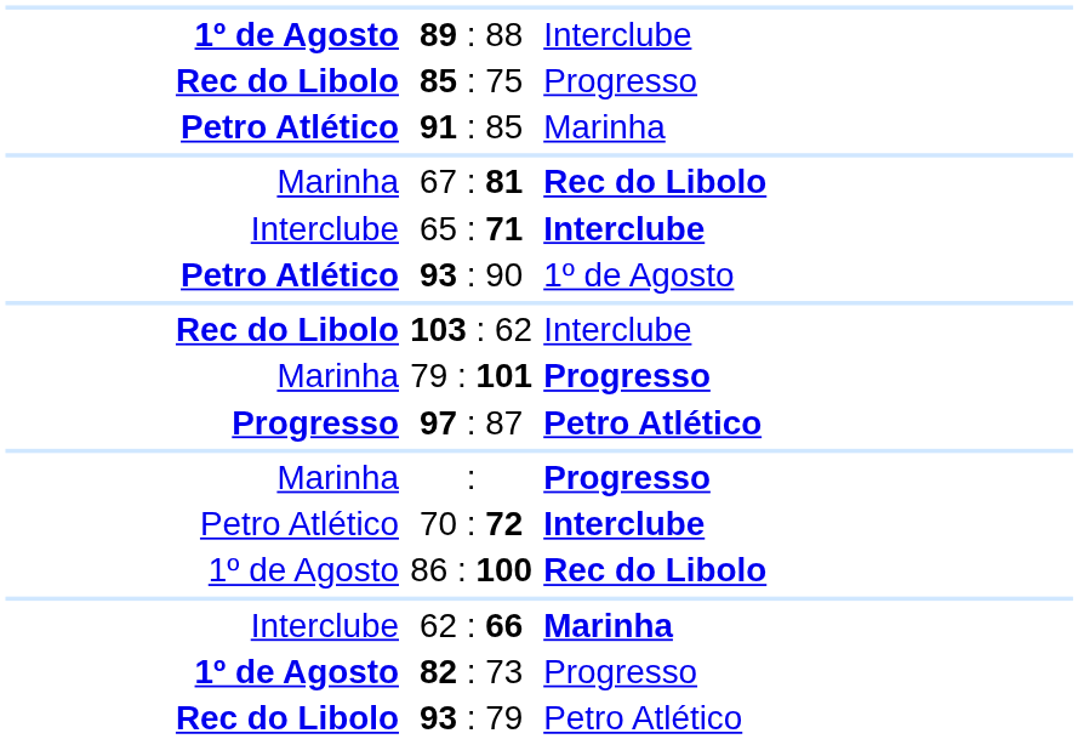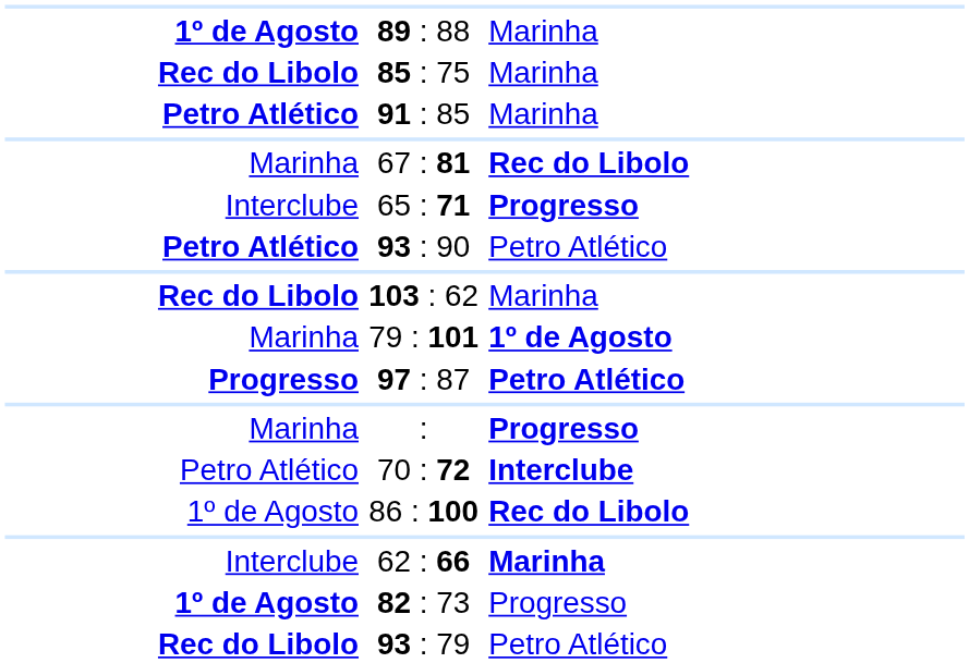 <table style="text-align:center" width=510>
 <tr>
 <th width=30%></th>
 <th width=10%></th>
 <th width=30%></th>
 <th width=10%></th>
 </tr>
 <tr align="left" bgcolor=#D0E7FF>
 <td colspan=4></td>
 </tr>
 <tr>
 <td align="right"><strong><a href='#'>1º de Agosto</a></strong></td>
 <td><strong>89</strong> : 88</td>
-<td align=left><a href='#'>Interclube</a></td>
+<td align=left><a href='#'>Marinha</a></td>
 </tr>
 <tr>
 <td align="right"><strong><a href='#'>Rec do Libolo</a></strong></td>
 <td><strong>85</strong> : 75</td>
-<td align=left><a href='#'>Progresso</a></td>
+<td align=left><a href='#'>Marinha</a></td>
 </tr>
 <tr>
 <td align="right"><strong><a href='#'>Petro Atlético</a></strong></td>
 <td><strong>91</strong> : 85</td>
 <td align=left><a href='#'>Marinha</a></td>
 </tr>
 <tr align="left" bgcolor=#D0E7FF>
 <td colspan=4></td>
 </tr>
 <tr>
 <td align="right"><a href='#'>Marinha</a></td>
 <td>67 : <strong>81</strong></td>
 <td align=left><strong><a href='#'>Rec do Libolo</a></strong></td>
 </tr>
 <tr>
 <td align="right"><a href='#'>Interclube</a></td>
 <td>65 : <strong>71</strong></td>
-<td align=left><strong><a href='#'>Interclube</a></strong></td>
+<td align=left><strong><a href='#'>Progresso</a></strong></td>
 </tr>
 <tr>
 <td align="right"><strong><a href='#'>Petro Atlético</a></strong></td>
 <td><strong>93</strong> : 90</td>
-<td align=left><a href='#'>1º de Agosto</a></td>
+<td align=left><a href='#'>Petro Atlético</a></td>
 </tr>
 <tr align="left" bgcolor=#D0E7FF>
 <td colspan=4></td>
 </tr>
 <tr>
 <td align="right"><strong><a href='#'>Rec do Libolo</a></strong></td>
 <td><strong>103</strong> : 62</td>
-<td align=left><a href='#'>Interclube</a></td>
+<td align=left><a href='#'>Marinha</a></td>
 </tr>
 <tr>
 <td align="right"><a href='#'>Marinha</a></td>
 <td>79 : <strong>101</strong></td>
-<td align=left><strong><a href='#'>Progresso</a></strong></td>
+<td align=left><strong><a href='#'>1º de Agosto</a></strong></td>
 </tr>
 <tr>
 <td align="right"><strong><a href='#'>Progresso</a></strong></td>
 <td><strong>97</strong> : 87</td>
 <td align=left><strong><a href='#'>Petro Atlético</a></strong></td>
 </tr>
 <tr align="left" bgcolor=#D0E7FF>
 <td colspan=4></td>
 </tr>
 <tr>
 <td align="right"><a href='#'>Marinha</a></td>
 <td>:</td>
 <td align=left><strong><a href='#'>Progresso</a></strong></td>
 </tr>
 <tr>
 <td align="right"><a href='#'>Petro Atlético</a></td>
 <td>70 : <strong>72</strong></td>
 <td align=left><strong><a href='#'>Interclube</a></strong></td>
 </tr>
 <tr>
 <td align="right"><a href='#'>1º de Agosto</a></td>
 <td>86 : <strong>100</strong></td>
 <td align=left><strong><a href='#'>Rec do Libolo</a></strong></td>
 </tr>
 <tr align="left" bgcolor=#D0E7FF>
 <td colspan=4></td>
 </tr>
 <tr>
 <td align="right"><a href='#'>Interclube</a></td>
 <td>62 : <strong>66</strong></td>
 <td align=left><strong><a href='#'>Marinha</a></strong></td>
 </tr>
 <tr>
 <td align="right"><strong><a href='#'>1º de Agosto</a></strong></td>
 <td><strong>82</strong> : 73</td>
 <td align=left><a href='#'>Progresso</a></td>
 </tr>
 <tr>
 <td align="right"><strong><a href='#'>Rec do Libolo</a></strong></td>
 <td><strong>93</strong> : 79</td>
 <td align=left><a href='#'>Petro Atlético</a></td>
 </tr>
 </table>
